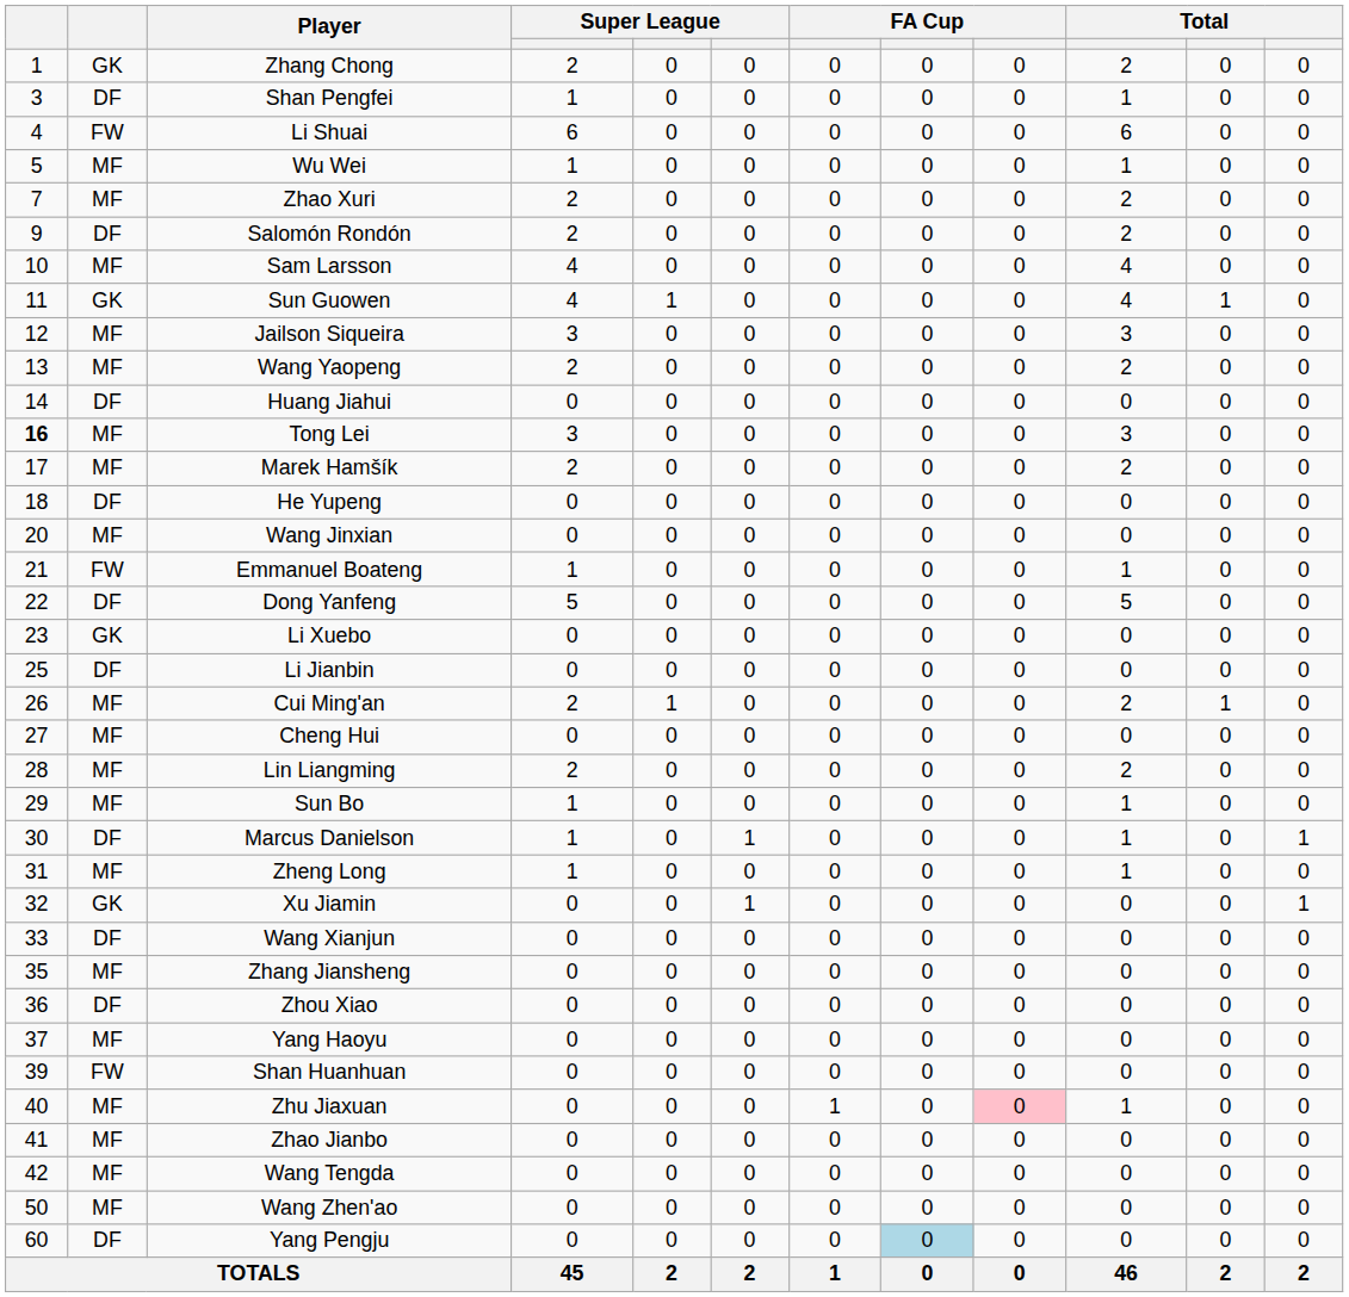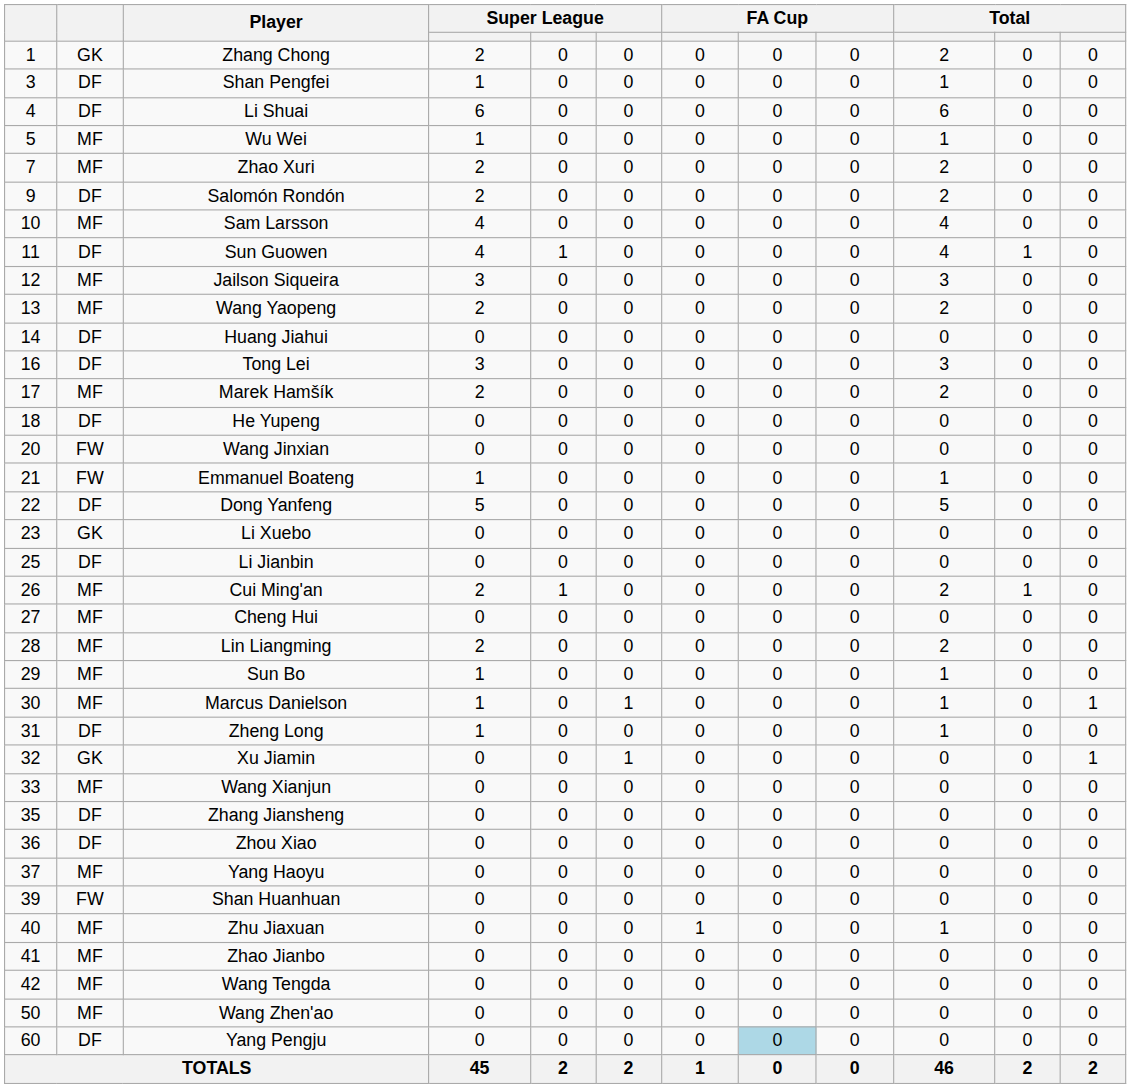 <table class="wikitable" width="80%" style="text-align:center">
 <tr>
 <th rowspan="2"></th>
 <th rowspan="2"></th>
 <th rowspan="2">Player</th>
 <th colspan="3" width="105">Super League</th>
 <th colspan="3" width="105">FA Cup</th>
 <th colspan="3" width="105">Total</th>
 </tr>
 <tr>
 <th></th>
 <th></th>
 <th></th>
 <th></th>
 <th></th>
 <th></th>
 <th></th>
 <th></th>
 <th></th>
 </tr>
 <tr>
 <td>1</td>
 <td>GK</td>
 <td>Zhang Chong</td>
 <td>2</td>
 <td>0</td>
 <td>0</td>
 <td>0</td>
 <td>0</td>
 <td>0</td>
 <td>2</td>
 <td>0</td>
 <td>0</td>
 </tr>
 <tr>
 <td>3</td>
 <td>DF</td>
 <td>Shan Pengfei</td>
 <td>1</td>
 <td>0</td>
 <td>0</td>
 <td>0</td>
 <td>0</td>
 <td>0</td>
 <td>1</td>
 <td>0</td>
 <td>0</td>
 </tr>
 <tr>
 <td>4</td>
-<td>FW</td>
+<td>DF</td>
 <td>Li Shuai</td>
 <td>6</td>
 <td>0</td>
 <td>0</td>
 <td>0</td>
 <td>0</td>
 <td>0</td>
 <td>6</td>
 <td>0</td>
 <td>0</td>
 </tr>
 <tr>
 <td>5</td>
 <td>MF</td>
 <td>Wu Wei</td>
 <td>1</td>
 <td>0</td>
 <td>0</td>
 <td>0</td>
 <td>0</td>
 <td>0</td>
 <td>1</td>
 <td>0</td>
 <td>0</td>
 </tr>
 <tr>
 <td>7</td>
 <td>MF</td>
 <td>Zhao Xuri</td>
 <td>2</td>
 <td>0</td>
 <td>0</td>
 <td>0</td>
 <td>0</td>
 <td>0</td>
 <td>2</td>
 <td>0</td>
 <td>0</td>
 </tr>
 <tr>
 <td>9</td>
 <td>DF</td>
 <td>Salomón Rondón</td>
 <td>2</td>
 <td>0</td>
 <td>0</td>
 <td>0</td>
 <td>0</td>
 <td>0</td>
 <td>2</td>
 <td>0</td>
 <td>0</td>
 </tr>
 <tr>
 <td>10</td>
 <td>MF</td>
 <td>Sam Larsson</td>
 <td>4</td>
 <td>0</td>
 <td>0</td>
 <td>0</td>
 <td>0</td>
 <td>0</td>
 <td>4</td>
 <td>0</td>
 <td>0</td>
 </tr>
 <tr>
 <td>11</td>
-<td>GK</td>
+<td>DF</td>
 <td>Sun Guowen</td>
 <td>4</td>
 <td>1</td>
 <td>0</td>
 <td>0</td>
 <td>0</td>
 <td>0</td>
 <td>4</td>
 <td>1</td>
 <td>0</td>
 </tr>
 <tr>
 <td>12</td>
 <td>MF</td>
 <td>Jailson Siqueira</td>
 <td>3</td>
 <td>0</td>
 <td>0</td>
 <td>0</td>
 <td>0</td>
 <td>0</td>
 <td>3</td>
 <td>0</td>
 <td>0</td>
 </tr>
 <tr>
 <td>13</td>
 <td>MF</td>
 <td>Wang Yaopeng</td>
 <td>2</td>
 <td>0</td>
 <td>0</td>
 <td>0</td>
 <td>0</td>
 <td>0</td>
 <td>2</td>
 <td>0</td>
 <td>0</td>
 </tr>
 <tr>
 <td>14</td>
 <td>DF</td>
 <td>Huang Jiahui</td>
 <td>0</td>
 <td>0</td>
 <td>0</td>
 <td>0</td>
 <td>0</td>
 <td>0</td>
 <td>0</td>
 <td>0</td>
 <td>0</td>
 </tr>
 <tr>
-<td><strong>16</strong></td>
-<td>MF</td>
+<td>16</td>
+<td>DF</td>
 <td>Tong Lei</td>
 <td>3</td>
 <td>0</td>
 <td>0</td>
 <td>0</td>
 <td>0</td>
 <td>0</td>
 <td>3</td>
 <td>0</td>
 <td>0</td>
 </tr>
 <tr>
 <td>17</td>
 <td>MF</td>
 <td>Marek Hamšík</td>
 <td>2</td>
 <td>0</td>
 <td>0</td>
 <td>0</td>
 <td>0</td>
 <td>0</td>
 <td>2</td>
 <td>0</td>
 <td>0</td>
 </tr>
 <tr>
 <td>18</td>
 <td>DF</td>
 <td>He Yupeng</td>
 <td>0</td>
 <td>0</td>
 <td>0</td>
 <td>0</td>
 <td>0</td>
 <td>0</td>
 <td>0</td>
 <td>0</td>
 <td>0</td>
 </tr>
 <tr>
 <td>20</td>
-<td>MF</td>
+<td>FW</td>
 <td>Wang Jinxian</td>
 <td>0</td>
 <td>0</td>
 <td>0</td>
 <td>0</td>
 <td>0</td>
 <td>0</td>
 <td>0</td>
 <td>0</td>
 <td>0</td>
 </tr>
 <tr>
 <td>21</td>
 <td>FW</td>
 <td>Emmanuel Boateng</td>
 <td>1</td>
 <td>0</td>
 <td>0</td>
 <td>0</td>
 <td>0</td>
 <td>0</td>
 <td>1</td>
 <td>0</td>
 <td>0</td>
 </tr>
 <tr>
 <td>22</td>
 <td>DF</td>
 <td>Dong Yanfeng</td>
 <td>5</td>
 <td>0</td>
 <td>0</td>
 <td>0</td>
 <td>0</td>
 <td>0</td>
 <td>5</td>
 <td>0</td>
 <td>0</td>
 </tr>
 <tr>
 <td>23</td>
 <td>GK</td>
 <td>Li Xuebo</td>
 <td>0</td>
 <td>0</td>
 <td>0</td>
 <td>0</td>
 <td>0</td>
 <td>0</td>
 <td>0</td>
 <td>0</td>
 <td>0</td>
 </tr>
 <tr>
 <td>25</td>
 <td>DF</td>
 <td>Li Jianbin</td>
 <td>0</td>
 <td>0</td>
 <td>0</td>
 <td>0</td>
 <td>0</td>
 <td>0</td>
 <td>0</td>
 <td>0</td>
 <td>0</td>
 </tr>
 <tr>
 <td>26</td>
 <td>MF</td>
 <td>Cui Ming'an</td>
 <td>2</td>
 <td>1</td>
 <td>0</td>
 <td>0</td>
 <td>0</td>
 <td>0</td>
 <td>2</td>
 <td>1</td>
 <td>0</td>
 </tr>
 <tr>
 <td>27</td>
 <td>MF</td>
 <td>Cheng Hui</td>
 <td>0</td>
 <td>0</td>
 <td>0</td>
 <td>0</td>
 <td>0</td>
 <td>0</td>
 <td>0</td>
 <td>0</td>
 <td>0</td>
 </tr>
 <tr>
 <td>28</td>
 <td>MF</td>
 <td>Lin Liangming</td>
 <td>2</td>
 <td>0</td>
 <td>0</td>
 <td>0</td>
 <td>0</td>
 <td>0</td>
 <td>2</td>
 <td>0</td>
 <td>0</td>
 </tr>
 <tr>
 <td>29</td>
 <td>MF</td>
 <td>Sun Bo</td>
 <td>1</td>
 <td>0</td>
 <td>0</td>
 <td>0</td>
 <td>0</td>
 <td>0</td>
 <td>1</td>
 <td>0</td>
 <td>0</td>
 </tr>
 <tr>
 <td>30</td>
-<td>DF</td>
+<td>MF</td>
 <td>Marcus Danielson</td>
 <td>1</td>
 <td>0</td>
 <td>1</td>
 <td>0</td>
 <td>0</td>
 <td>0</td>
 <td>1</td>
 <td>0</td>
 <td>1</td>
 </tr>
 <tr>
 <td>31</td>
-<td>MF</td>
+<td>DF</td>
 <td>Zheng Long</td>
 <td>1</td>
 <td>0</td>
 <td>0</td>
 <td>0</td>
 <td>0</td>
 <td>0</td>
 <td>1</td>
 <td>0</td>
 <td>0</td>
 </tr>
 <tr>
 <td>32</td>
 <td>GK</td>
 <td>Xu Jiamin</td>
 <td>0</td>
 <td>0</td>
 <td>1</td>
 <td>0</td>
 <td>0</td>
 <td>0</td>
 <td>0</td>
 <td>0</td>
 <td>1</td>
 </tr>
 <tr>
 <td>33</td>
-<td>DF</td>
+<td>MF</td>
 <td>Wang Xianjun</td>
 <td>0</td>
 <td>0</td>
 <td>0</td>
 <td>0</td>
 <td>0</td>
 <td>0</td>
 <td>0</td>
 <td>0</td>
 <td>0</td>
 </tr>
 <tr>
 <td>35</td>
-<td>MF</td>
+<td>DF</td>
 <td>Zhang Jiansheng</td>
 <td>0</td>
 <td>0</td>
 <td>0</td>
 <td>0</td>
 <td>0</td>
 <td>0</td>
 <td>0</td>
 <td>0</td>
 <td>0</td>
 </tr>
 <tr>
 <td>36</td>
 <td>DF</td>
 <td>Zhou Xiao</td>
 <td>0</td>
 <td>0</td>
 <td>0</td>
 <td>0</td>
 <td>0</td>
 <td>0</td>
 <td>0</td>
 <td>0</td>
 <td>0</td>
 </tr>
 <tr>
 <td>37</td>
 <td>MF</td>
 <td>Yang Haoyu</td>
 <td>0</td>
 <td>0</td>
 <td>0</td>
 <td>0</td>
 <td>0</td>
 <td>0</td>
 <td>0</td>
 <td>0</td>
 <td>0</td>
 </tr>
 <tr>
 <td>39</td>
 <td>FW</td>
 <td>Shan Huanhuan</td>
 <td>0</td>
 <td>0</td>
 <td>0</td>
 <td>0</td>
 <td>0</td>
 <td>0</td>
 <td>0</td>
 <td>0</td>
 <td>0</td>
 </tr>
 <tr>
 <td>40</td>
 <td>MF</td>
 <td>Zhu Jiaxuan</td>
 <td>0</td>
 <td>0</td>
 <td>0</td>
 <td>1</td>
 <td>0</td>
-<td style="background: pink;">0</td>
+<td>0</td>
 <td>1</td>
 <td>0</td>
 <td>0</td>
 </tr>
 <tr>
 <td>41</td>
 <td>MF</td>
 <td>Zhao Jianbo</td>
 <td>0</td>
 <td>0</td>
 <td>0</td>
 <td>0</td>
 <td>0</td>
 <td>0</td>
 <td>0</td>
 <td>0</td>
 <td>0</td>
 </tr>
 <tr>
 <td>42</td>
 <td>MF</td>
 <td>Wang Tengda</td>
 <td>0</td>
 <td>0</td>
 <td>0</td>
 <td>0</td>
 <td>0</td>
 <td>0</td>
 <td>0</td>
 <td>0</td>
 <td>0</td>
 </tr>
 <tr>
 <td>50</td>
 <td>MF</td>
 <td>Wang Zhen'ao</td>
 <td>0</td>
 <td>0</td>
 <td>0</td>
 <td>0</td>
 <td>0</td>
 <td>0</td>
 <td>0</td>
 <td>0</td>
 <td>0</td>
 </tr>
 <tr>
 <td>60</td>
 <td>DF</td>
 <td>Yang Pengju</td>
 <td>0</td>
 <td>0</td>
 <td>0</td>
 <td>0</td>
 <td style="background: lightblue;">0</td>
 <td>0</td>
 <td>0</td>
 <td>0</td>
 <td>0</td>
 </tr>
 <tr>
 <th colspan="3">TOTALS</th>
 <th>45</th>
 <th>2</th>
 <th>2</th>
 <th>1</th>
 <th>0</th>
 <th>0</th>
 <th>46</th>
 <th>2</th>
 <th>2</th>
 </tr>
 </table>
